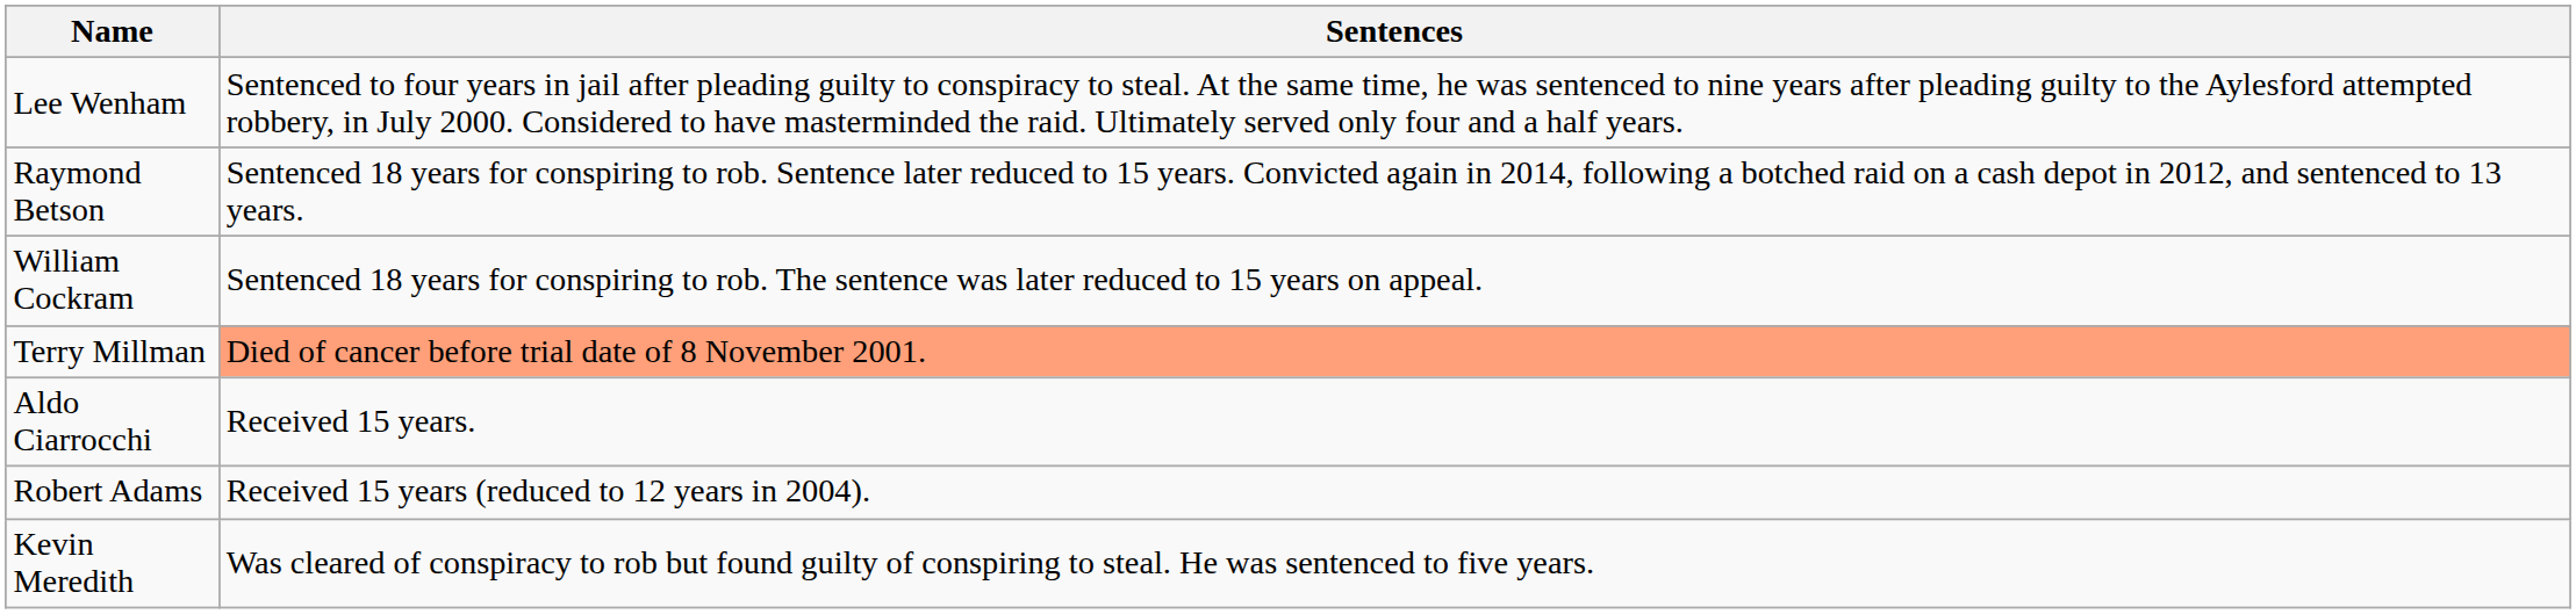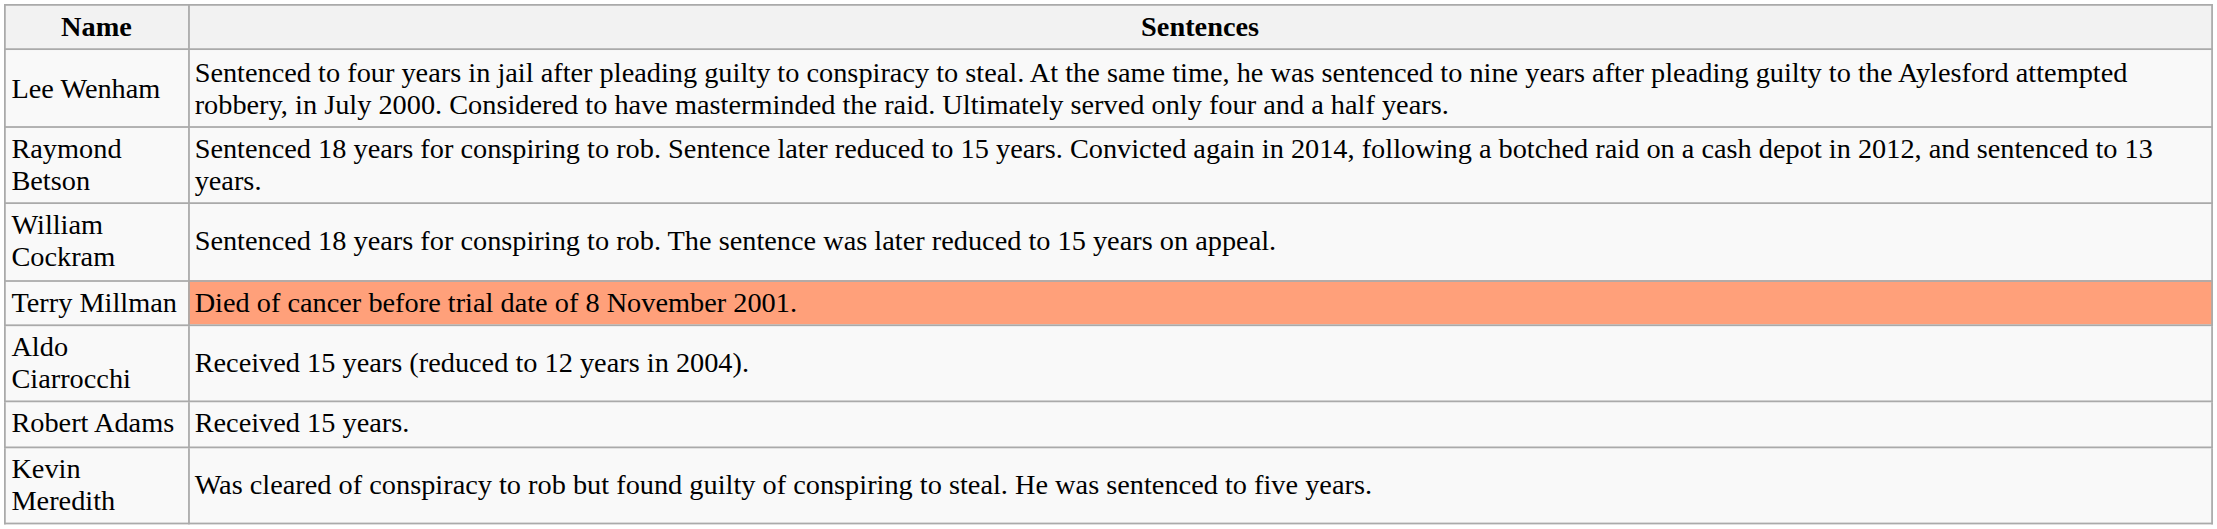 <table class="wikitable">
 <tr>
 <th>Name</th>
 <th>Sentences</th>
 </tr>
 <tr>
 <td>Lee Wenham</td>
 <td>Sentenced to four years in jail after pleading guilty to conspiracy to steal. At the same time, he was sentenced to nine years after pleading guilty to the Aylesford attempted robbery, in July 2000. Considered to have masterminded the raid. Ultimately served only four and a half years.</td>
 </tr>
 <tr>
 <td>Raymond Betson</td>
 <td>Sentenced 18 years for conspiring to rob. Sentence later reduced to 15 years. Convicted again in 2014, following a botched raid on a cash depot in 2012, and sentenced to 13 years.</td>
 </tr>
 <tr>
 <td>William Cockram</td>
 <td>Sentenced 18 years for conspiring to rob. The sentence was later reduced to 15 years on appeal.</td>
 </tr>
 <tr>
 <td>Terry Millman</td>
 <td style="background: lightsalmon;">Died of cancer before trial date of 8 November 2001.</td>
 </tr>
 <tr>
 <td>Aldo Ciarrocchi</td>
-<td>Received 15 years.</td>
+<td>Received 15 years (reduced to 12 years in 2004).</td>
 </tr>
 <tr>
 <td>Robert Adams</td>
-<td>Received 15 years (reduced to 12 years in 2004).</td>
+<td>Received 15 years.</td>
 </tr>
 <tr>
 <td>Kevin Meredith</td>
 <td>Was cleared of conspiracy to rob but found guilty of conspiring to steal. He was sentenced to five years.</td>
 </tr>
 </table>
